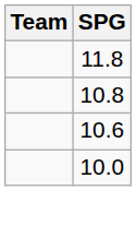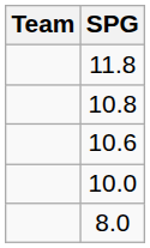 <table class=wikitable>
 <tr>
 <th>Team</th>
 <th>SPG</th>
 </tr>
 <tr>
 <td></td>
 <td align=center>11.8</td>
 </tr>
 <tr>
 <td></td>
 <td align=center>10.8</td>
 </tr>
 <tr>
 <td></td>
 <td align=center>10.6</td>
 </tr>
 <tr>
 <td></td>
 <td align=center>10.0</td>
 </tr>
+<tr>
+<td></td>
+<td align=center>8.0</td>
+</tr>
 </table>
